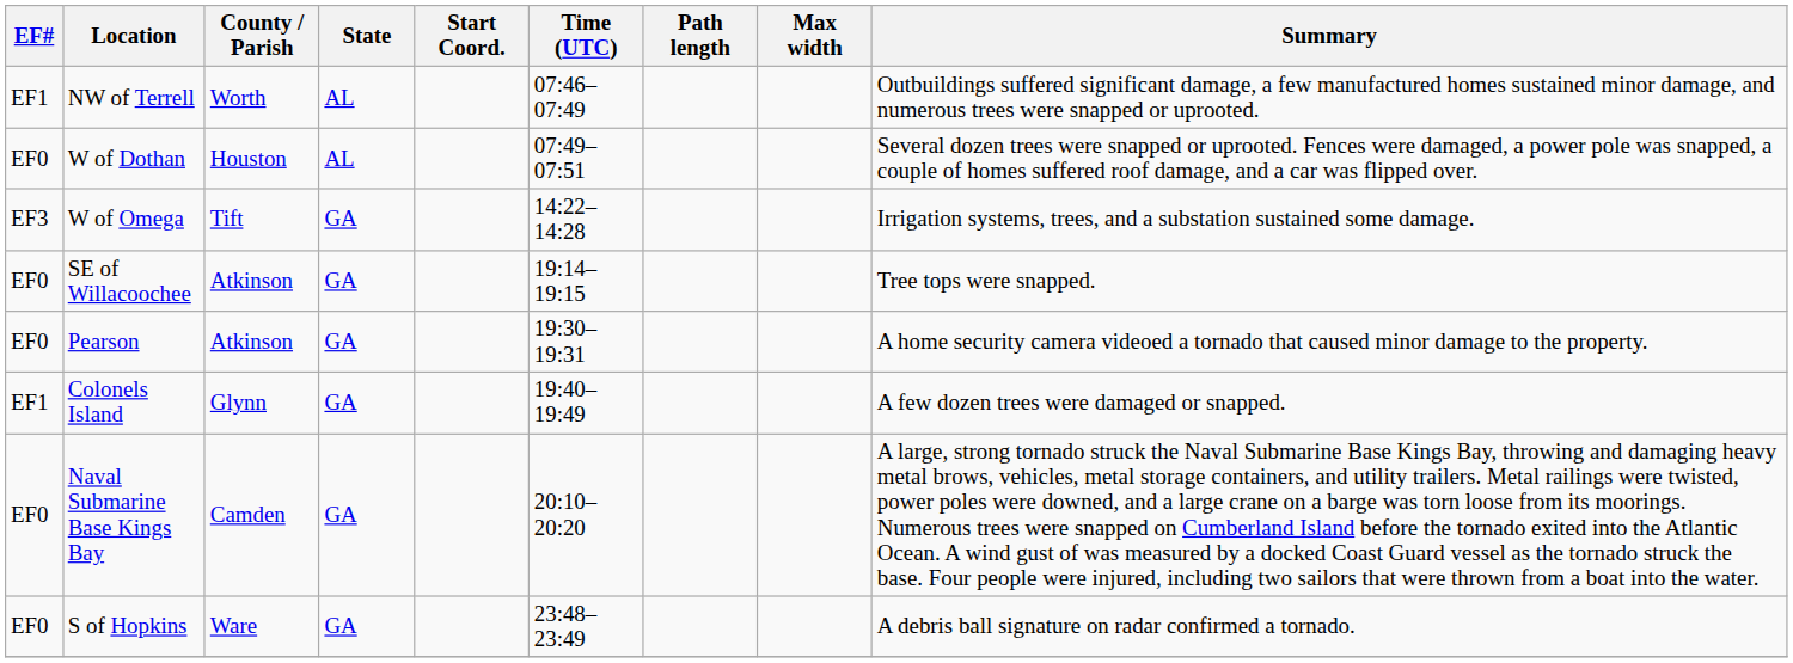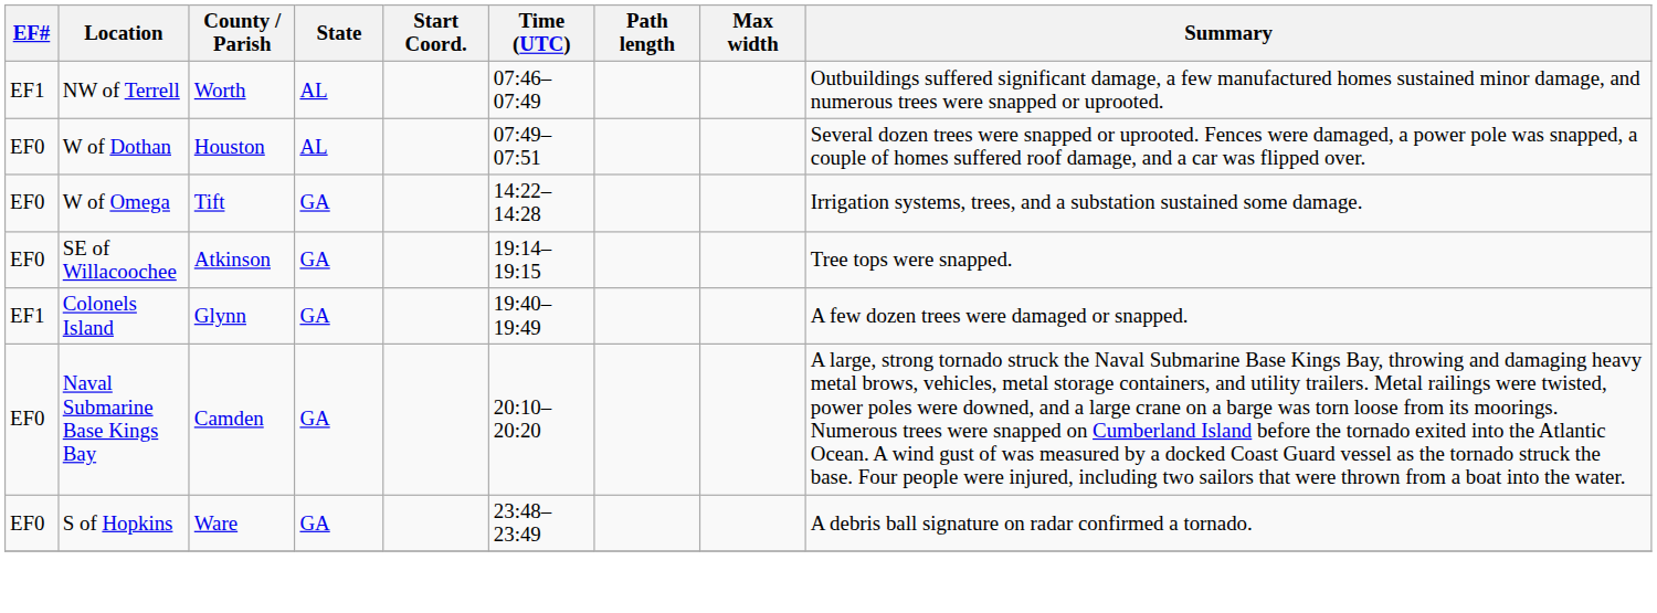 <table class="wikitable sortable" style="width:100%;">
 <tr>
 <th scope="col" style="width:3%; text-align:center;"><a href='#'>EF#</a></th>
 <th scope="col" style="width:7%; text-align:center;" class="unsortable">Location</th>
 <th scope="col" style="width:6%; text-align:center;" class="unsortable">County / Parish</th>
 <th scope="col" style="width:5%; text-align:center;">State</th>
 <th scope="col" style="width:6%; text-align:center;">Start Coord.</th>
 <th scope="col" style="width:6%; text-align:center;">Time (<a href='#'>UTC</a>)</th>
 <th scope="col" style="width:6%; text-align:center;">Path length</th>
 <th scope="col" style="width:6%; text-align:center;">Max width</th>
 <th scope="col" class="unsortable" style="width:48%; text-align:center;">Summary</th>
 </tr>
 <tr>
 <td bgcolor=>EF1</td>
 <td>NW of <a href='#'>Terrell</a></td>
 <td><a href='#'>Worth</a></td>
 <td><a href='#'>AL</a></td>
 <td></td>
 <td>07:46–07:49</td>
 <td></td>
 <td></td>
 <td>Outbuildings suffered significant damage, a few manufactured homes sustained minor damage, and numerous trees were snapped or uprooted.</td>
 </tr>
 <tr>
 <td bgcolor=>EF0</td>
 <td>W of <a href='#'>Dothan</a></td>
 <td><a href='#'>Houston</a></td>
 <td><a href='#'>AL</a></td>
 <td></td>
 <td>07:49–07:51</td>
 <td></td>
 <td></td>
 <td>Several dozen trees were snapped or uprooted. Fences were damaged, a power pole was snapped, a couple of homes suffered roof damage, and a car was flipped over.</td>
 </tr>
 <tr>
-<td bgcolor=>EF3</td>
+<td bgcolor=>EF0</td>
 <td>W of <a href='#'>Omega</a></td>
 <td><a href='#'>Tift</a></td>
 <td><a href='#'>GA</a></td>
 <td></td>
 <td>14:22–14:28</td>
 <td></td>
 <td></td>
 <td>Irrigation systems, trees, and a substation sustained some damage.</td>
 </tr>
 <tr>
 <td bgcolor=>EF0</td>
 <td>SE of <a href='#'>Willacoochee</a></td>
 <td><a href='#'>Atkinson</a></td>
 <td><a href='#'>GA</a></td>
 <td></td>
 <td>19:14–19:15</td>
 <td></td>
 <td></td>
 <td>Tree tops were snapped.</td>
-</tr>
-<tr>
-<td bgcolor=>EF0</td>
-<td><a href='#'>Pearson</a></td>
-<td><a href='#'>Atkinson</a></td>
-<td><a href='#'>GA</a></td>
-<td></td>
-<td>19:30–19:31</td>
-<td></td>
-<td></td>
-<td>A home security camera videoed a tornado that caused minor damage to the property.</td>
 </tr>
 <tr>
 <td bgcolor=>EF1</td>
 <td><a href='#'>Colonels Island</a></td>
 <td><a href='#'>Glynn</a></td>
 <td><a href='#'>GA</a></td>
 <td></td>
 <td>19:40–19:49</td>
 <td></td>
 <td></td>
 <td>A few dozen trees were damaged or snapped.</td>
 </tr>
 <tr>
 <td bgcolor=>EF0</td>
 <td><a href='#'>Naval Submarine Base Kings Bay</a></td>
 <td><a href='#'>Camden</a></td>
 <td><a href='#'>GA</a></td>
 <td></td>
 <td>20:10–20:20</td>
 <td></td>
 <td></td>
 <td>A large, strong tornado struck the Naval Submarine Base Kings Bay, throwing and damaging heavy metal brows, vehicles, metal storage containers, and utility trailers. Metal railings were twisted, power poles were downed, and a large crane on a barge was torn loose from its moorings. Numerous trees were snapped on <a href='#'>Cumberland Island</a> before the tornado exited into the Atlantic Ocean. A wind gust of  was measured by a docked Coast Guard vessel as the tornado struck the base. Four people were injured, including two sailors that were thrown from a boat into the water.</td>
 </tr>
 <tr>
 <td bgcolor=>EF0</td>
 <td>S of <a href='#'>Hopkins</a></td>
 <td><a href='#'>Ware</a></td>
 <td><a href='#'>GA</a></td>
 <td></td>
 <td>23:48–23:49</td>
 <td></td>
 <td></td>
 <td>A debris ball signature on radar confirmed a tornado.</td>
 </tr>
 <tr>
 </tr>
 </table>
